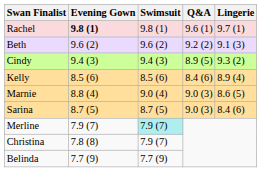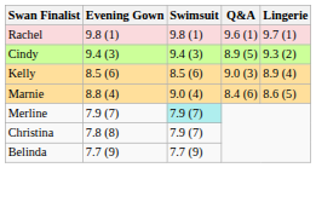 <table class="wikitable sortable collapsible">
 <tr>
 <th>Swan Finalist</th>
 <th>Evening Gown</th>
 <th>Swimsuit</th>
 <th>Q&A</th>
 <th>Lingerie</th>
 </tr>
 <tr>
 <td style="background-color:#FADADD;">Rachel</td>
-<td style="background-color:#FADADD;"><strong>9.8 (1)</strong></td>
+<td style="background-color:#FADADD;">9.8 (1)</td>
 <td style="background-color:#FADADD;">9.8 (1)</td>
 <td style="background-color:#FADADD;">9.6 (1)</td>
 <td style="background-color:#FADADD;">9.7 (1)</td>
-</tr>
-<tr>
-<td style="background-color:#eadafd;">Beth</td>
-<td style="background-color:#eadafd;">9.6 (2)</td>
-<td style="background-color:#eadafd;">9.6 (2)</td>
-<td style="background-color:#eadafd;">9.2 (2)</td>
-<td style="background-color:#eadafd;">9.1 (3)</td>
 </tr>
 <tr>
 <td style="background-color:#ccff99;">Cindy</td>
 <td style="background-color:#ccff99;">9.4 (3)</td>
 <td style="background-color:#ccff99;">9.4 (3)</td>
 <td style="background-color:#ccff99;">8.9 (5)</td>
 <td style="background-color:#ccff99;">9.3 (2)</td>
 </tr>
 <tr>
 <td style="background-color:#ffdf9b;">Kelly</td>
 <td style="background-color:#ffdf9b;">8.5 (6)</td>
 <td style="background-color:#ffdf9b;">8.5 (6)</td>
-<td style="background-color:#ffdf9b;">8.4 (6)</td>
+<td style="background-color:#ffdf9b;">9.0 (3)</td>
 <td style="background-color:#ffdf9b;">8.9 (4)</td>
 </tr>
 <tr>
 <td style="background-color:#ffdf9b;">Marnie</td>
 <td style="background-color:#ffdf9b;">8.8 (4)</td>
 <td style="background-color:#ffdf9b;">9.0 (4)</td>
-<td style="background-color:#ffdf9b;">9.0 (3)</td>
+<td style="background-color:#ffdf9b;">8.4 (6)</td>
 <td style="background-color:#ffdf9b;">8.6 (5)</td>
-</tr>
-<tr>
-<td style="background-color:#ffdf9b;">Sarina</td>
-<td style="background-color:#ffdf9b;">8.7 (5)</td>
-<td style="background-color:#ffdf9b;">8.7 (5)</td>
-<td style="background-color:#ffdf9b;">9.0 (3)</td>
-<td style="background-color:#ffdf9b;">8.4 (6)</td>
 </tr>
 <tr>
 <td>Merline</td>
 <td>7.9 (7)</td>
 <td style="background: paleturquoise;">7.9 (7)</td>
 </tr>
 <tr>
 <td>Christina</td>
 <td>7.8 (8)</td>
 <td>7.9 (7)</td>
 </tr>
 <tr>
 <td>Belinda</td>
 <td>7.7 (9)</td>
 <td>7.7 (9)</td>
 </tr>
 </table>
